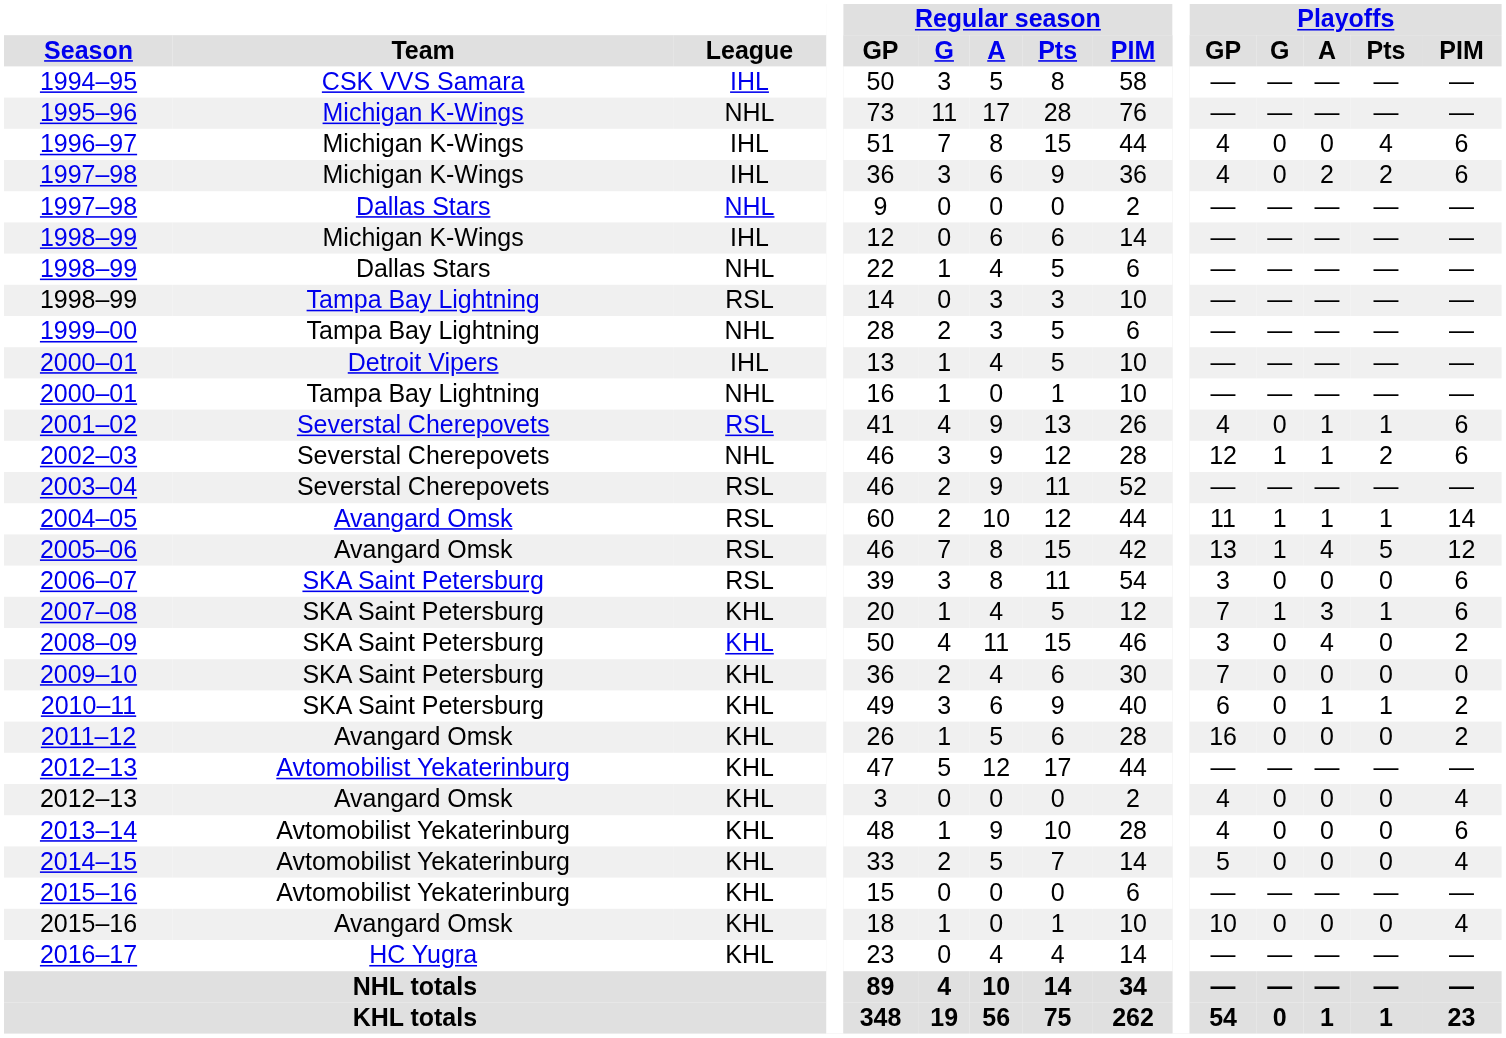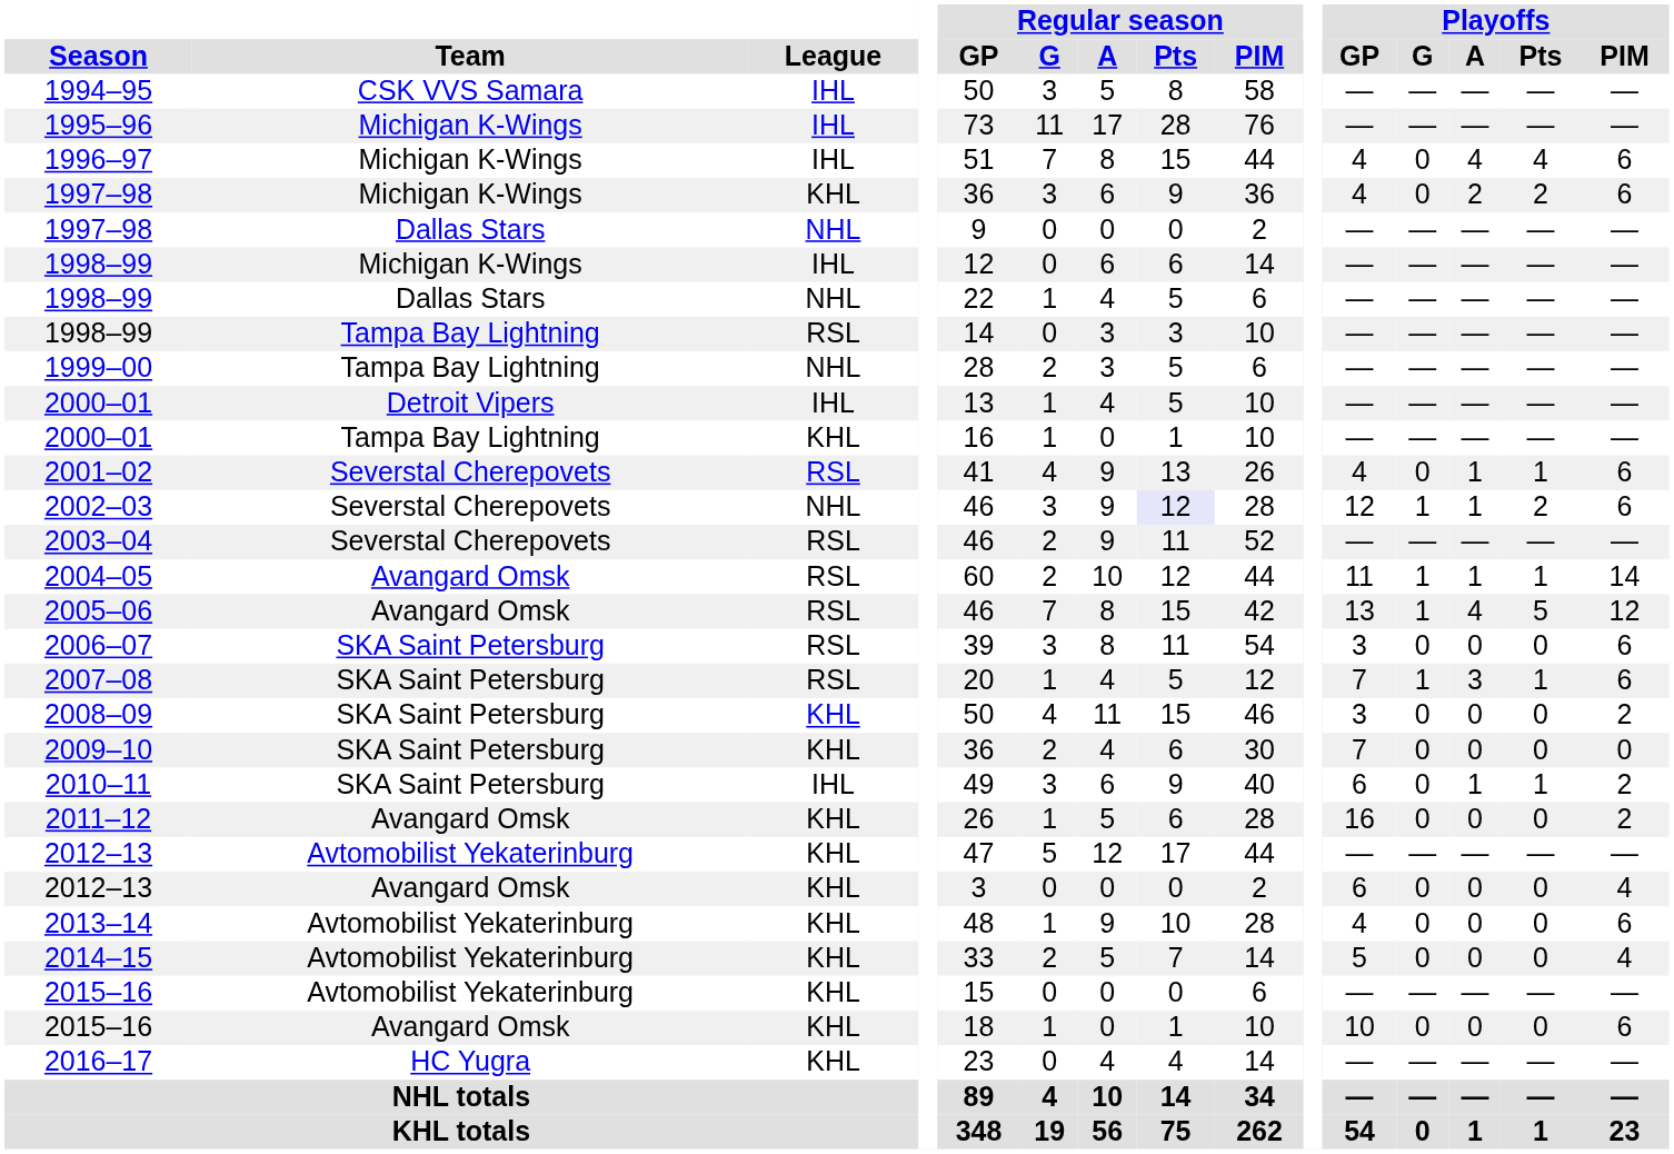 <table border="0" cellpadding="1" cellspacing="0" style="text-align:center; width:60em;">
 <tr style="background:#e0e0e0;">
 <th colspan="3"  bgcolor="#ffffff"> </th>
 <th rowspan="99" bgcolor="#ffffff"> </th>
 <th colspan="5"><a href='#'>Regular season</a></th>
 <th rowspan="99" bgcolor="#ffffff"> </th>
 <th colspan="5"><a href='#'>Playoffs</a></th>
 </tr>
 <tr style="background:#e0e0e0;">
 <th><a href='#'>Season</a></th>
 <th>Team</th>
 <th>League</th>
 <th>GP</th>
 <th><a href='#'>G</a></th>
 <th><a href='#'>A</a></th>
 <th><a href='#'>Pts</a></th>
 <th><a href='#'>PIM</a></th>
 <th>GP</th>
 <th>G</th>
 <th>A</th>
 <th>Pts</th>
 <th>PIM</th>
 </tr>
 <tr ALIGN="center">
 <td><a href='#'>1994–95</a></td>
 <td><a href='#'>CSK VVS Samara</a></td>
 <td><a href='#'>IHL</a></td>
 <td>50</td>
 <td>3</td>
 <td>5</td>
 <td>8</td>
 <td>58</td>
 <td>—</td>
 <td>—</td>
 <td>—</td>
 <td>—</td>
 <td>—</td>
 </tr>
 <tr ALIGN="center" bgcolor="#f0f0f0">
 <td><a href='#'>1995–96</a></td>
 <td><a href='#'>Michigan K-Wings</a></td>
-<td>NHL</td>
+<td><a href='#'>IHL</a></td>
 <td>73</td>
 <td>11</td>
 <td>17</td>
 <td>28</td>
 <td>76</td>
 <td>—</td>
 <td>—</td>
 <td>—</td>
 <td>—</td>
 <td>—</td>
 </tr>
 <tr ALIGN="center">
 <td><a href='#'>1996–97</a></td>
 <td>Michigan K-Wings</td>
 <td>IHL</td>
 <td>51</td>
 <td>7</td>
 <td>8</td>
 <td>15</td>
 <td>44</td>
 <td>4</td>
 <td>0</td>
-<td>0</td>
+<td>4</td>
 <td>4</td>
 <td>6</td>
 </tr>
 <tr ALIGN="center" bgcolor="#f0f0f0">
 <td><a href='#'>1997–98</a></td>
 <td>Michigan K-Wings</td>
-<td>IHL</td>
+<td>KHL</td>
 <td>36</td>
 <td>3</td>
 <td>6</td>
 <td>9</td>
 <td>36</td>
 <td>4</td>
 <td>0</td>
 <td>2</td>
 <td>2</td>
 <td>6</td>
 </tr>
 <tr ALIGN="center">
 <td><a href='#'>1997–98</a></td>
 <td><a href='#'>Dallas Stars</a></td>
 <td><a href='#'>NHL</a></td>
 <td>9</td>
 <td>0</td>
 <td>0</td>
 <td>0</td>
 <td>2</td>
 <td>—</td>
 <td>—</td>
 <td>—</td>
 <td>—</td>
 <td>—</td>
 </tr>
 <tr ALIGN="center" bgcolor="#f0f0f0">
 <td><a href='#'>1998–99</a></td>
 <td>Michigan K-Wings</td>
 <td>IHL</td>
 <td>12</td>
 <td>0</td>
 <td>6</td>
 <td>6</td>
 <td>14</td>
 <td>—</td>
 <td>—</td>
 <td>—</td>
 <td>—</td>
 <td>—</td>
 </tr>
 <tr ALIGN="center">
 <td><a href='#'>1998–99</a></td>
 <td>Dallas Stars</td>
 <td>NHL</td>
 <td>22</td>
 <td>1</td>
 <td>4</td>
 <td>5</td>
 <td>6</td>
 <td>—</td>
 <td>—</td>
 <td>—</td>
 <td>—</td>
 <td>—</td>
 </tr>
 <tr ALIGN="center" bgcolor="#f0f0f0">
 <td>1998–99</td>
 <td><a href='#'>Tampa Bay Lightning</a></td>
 <td>RSL</td>
 <td>14</td>
 <td>0</td>
 <td>3</td>
 <td>3</td>
 <td>10</td>
 <td>—</td>
 <td>—</td>
 <td>—</td>
 <td>—</td>
 <td>—</td>
 </tr>
 <tr ALIGN="center">
 <td><a href='#'>1999–00</a></td>
 <td>Tampa Bay Lightning</td>
 <td>NHL</td>
 <td>28</td>
 <td>2</td>
 <td>3</td>
 <td>5</td>
 <td>6</td>
 <td>—</td>
 <td>—</td>
 <td>—</td>
 <td>—</td>
 <td>—</td>
 </tr>
 <tr ALIGN="center" bgcolor="#f0f0f0">
 <td><a href='#'>2000–01</a></td>
 <td><a href='#'>Detroit Vipers</a></td>
 <td>IHL</td>
 <td>13</td>
 <td>1</td>
 <td>4</td>
 <td>5</td>
 <td>10</td>
 <td>—</td>
 <td>—</td>
 <td>—</td>
 <td>—</td>
 <td>—</td>
 </tr>
 <tr ALIGN="center">
 <td><a href='#'>2000–01</a></td>
 <td>Tampa Bay Lightning</td>
-<td>NHL</td>
+<td>KHL</td>
 <td>16</td>
 <td>1</td>
 <td>0</td>
 <td>1</td>
 <td>10</td>
 <td>—</td>
 <td>—</td>
 <td>—</td>
 <td>—</td>
 <td>—</td>
 </tr>
 <tr ALIGN="center" bgcolor="#f0f0f0">
 <td><a href='#'>2001–02</a></td>
 <td><a href='#'>Severstal Cherepovets</a></td>
 <td><a href='#'>RSL</a></td>
 <td>41</td>
 <td>4</td>
 <td>9</td>
 <td>13</td>
 <td>26</td>
 <td>4</td>
 <td>0</td>
 <td>1</td>
 <td>1</td>
 <td>6</td>
 </tr>
 <tr ALIGN="center">
 <td><a href='#'>2002–03</a></td>
 <td>Severstal Cherepovets</td>
 <td>NHL</td>
 <td>46</td>
 <td>3</td>
 <td>9</td>
-<td>12</td>
+<td style="background: lavender;">12</td>
 <td>28</td>
 <td>12</td>
 <td>1</td>
 <td>1</td>
 <td>2</td>
 <td>6</td>
 </tr>
 <tr ALIGN="center" bgcolor="#f0f0f0">
 <td><a href='#'>2003–04</a></td>
 <td>Severstal Cherepovets</td>
 <td>RSL</td>
 <td>46</td>
 <td>2</td>
 <td>9</td>
 <td>11</td>
 <td>52</td>
 <td>—</td>
 <td>—</td>
 <td>—</td>
 <td>—</td>
 <td>—</td>
 </tr>
 <tr ALIGN="center">
 <td><a href='#'>2004–05</a></td>
 <td><a href='#'>Avangard Omsk</a></td>
 <td>RSL</td>
 <td>60</td>
 <td>2</td>
 <td>10</td>
 <td>12</td>
 <td>44</td>
 <td>11</td>
 <td>1</td>
 <td>1</td>
 <td>1</td>
 <td>14</td>
 </tr>
 <tr ALIGN="center" bgcolor="#f0f0f0">
 <td><a href='#'>2005–06</a></td>
 <td>Avangard Omsk</td>
 <td>RSL</td>
 <td>46</td>
 <td>7</td>
 <td>8</td>
 <td>15</td>
 <td>42</td>
 <td>13</td>
 <td>1</td>
 <td>4</td>
 <td>5</td>
 <td>12</td>
 </tr>
 <tr ALIGN="center">
 <td><a href='#'>2006–07</a></td>
 <td><a href='#'>SKA Saint Petersburg</a></td>
 <td>RSL</td>
 <td>39</td>
 <td>3</td>
 <td>8</td>
 <td>11</td>
 <td>54</td>
 <td>3</td>
 <td>0</td>
 <td>0</td>
 <td>0</td>
 <td>6</td>
 </tr>
 <tr ALIGN="center" bgcolor="#f0f0f0">
 <td><a href='#'>2007–08</a></td>
 <td>SKA Saint Petersburg</td>
-<td>KHL</td>
+<td>RSL</td>
 <td>20</td>
 <td>1</td>
 <td>4</td>
 <td>5</td>
 <td>12</td>
 <td>7</td>
 <td>1</td>
 <td>3</td>
 <td>1</td>
 <td>6</td>
 </tr>
 <tr ALIGN="center">
 <td><a href='#'>2008–09</a></td>
 <td>SKA Saint Petersburg</td>
 <td><a href='#'>KHL</a></td>
 <td>50</td>
 <td>4</td>
 <td>11</td>
 <td>15</td>
 <td>46</td>
 <td>3</td>
 <td>0</td>
-<td>4</td>
+<td>0</td>
 <td>0</td>
 <td>2</td>
 </tr>
 <tr ALIGN="center" bgcolor="#f0f0f0">
 <td><a href='#'>2009–10</a></td>
 <td>SKA Saint Petersburg</td>
 <td>KHL</td>
 <td>36</td>
 <td>2</td>
 <td>4</td>
 <td>6</td>
 <td>30</td>
 <td>7</td>
 <td>0</td>
 <td>0</td>
 <td>0</td>
 <td>0</td>
 </tr>
 <tr ALIGN="center">
 <td><a href='#'>2010–11</a></td>
 <td>SKA Saint Petersburg</td>
-<td>KHL</td>
+<td>IHL</td>
 <td>49</td>
 <td>3</td>
 <td>6</td>
 <td>9</td>
 <td>40</td>
 <td>6</td>
 <td>0</td>
 <td>1</td>
 <td>1</td>
 <td>2</td>
 </tr>
 <tr ALIGN="center" bgcolor="#f0f0f0">
 <td><a href='#'>2011–12</a></td>
 <td>Avangard Omsk</td>
 <td>KHL</td>
 <td>26</td>
 <td>1</td>
 <td>5</td>
 <td>6</td>
 <td>28</td>
 <td>16</td>
 <td>0</td>
 <td>0</td>
 <td>0</td>
 <td>2</td>
 </tr>
 <tr ALIGN="center">
 <td><a href='#'>2012–13</a></td>
 <td><a href='#'>Avtomobilist Yekaterinburg</a></td>
 <td>KHL</td>
 <td>47</td>
 <td>5</td>
 <td>12</td>
 <td>17</td>
 <td>44</td>
 <td>—</td>
 <td>—</td>
 <td>—</td>
 <td>—</td>
 <td>—</td>
 </tr>
 <tr ALIGN="center" bgcolor="#f0f0f0">
 <td>2012–13</td>
 <td>Avangard Omsk</td>
 <td>KHL</td>
 <td>3</td>
 <td>0</td>
 <td>0</td>
 <td>0</td>
 <td>2</td>
-<td>4</td>
+<td>6</td>
 <td>0</td>
 <td>0</td>
 <td>0</td>
 <td>4</td>
 </tr>
 <tr ALIGN="center">
 <td><a href='#'>2013–14</a></td>
 <td>Avtomobilist Yekaterinburg</td>
 <td>KHL</td>
 <td>48</td>
 <td>1</td>
 <td>9</td>
 <td>10</td>
 <td>28</td>
 <td>4</td>
 <td>0</td>
 <td>0</td>
 <td>0</td>
 <td>6</td>
 </tr>
 <tr ALIGN="center" bgcolor="#f0f0f0">
 <td><a href='#'>2014–15</a></td>
 <td>Avtomobilist Yekaterinburg</td>
 <td>KHL</td>
 <td>33</td>
 <td>2</td>
 <td>5</td>
 <td>7</td>
 <td>14</td>
 <td>5</td>
 <td>0</td>
 <td>0</td>
 <td>0</td>
 <td>4</td>
 </tr>
 <tr ALIGN="center">
 <td><a href='#'>2015–16</a></td>
 <td>Avtomobilist Yekaterinburg</td>
 <td>KHL</td>
 <td>15</td>
 <td>0</td>
 <td>0</td>
 <td>0</td>
 <td>6</td>
 <td>—</td>
 <td>—</td>
 <td>—</td>
 <td>—</td>
 <td>—</td>
 </tr>
 <tr ALIGN="center" bgcolor="#f0f0f0">
 <td>2015–16</td>
 <td>Avangard Omsk</td>
 <td>KHL</td>
 <td>18</td>
 <td>1</td>
 <td>0</td>
 <td>1</td>
 <td>10</td>
 <td>10</td>
 <td>0</td>
 <td>0</td>
 <td>0</td>
-<td>4</td>
+<td>6</td>
 </tr>
 <tr ALIGN="center">
 <td><a href='#'>2016–17</a></td>
 <td><a href='#'>HC Yugra</a></td>
 <td>KHL</td>
 <td>23</td>
 <td>0</td>
 <td>4</td>
 <td>4</td>
 <td>14</td>
 <td>—</td>
 <td>—</td>
 <td>—</td>
 <td>—</td>
 <td>—</td>
 </tr>
 <tr ALIGN="center" bgcolor="#e0e0e0">
 <th colspan="3">NHL totals</th>
 <th>89</th>
 <th>4</th>
 <th>10</th>
 <th>14</th>
 <th>34</th>
 <th>—</th>
 <th>—</th>
 <th>—</th>
 <th>—</th>
 <th>—</th>
 </tr>
 <tr ALIGN="center" bgcolor="#e0e0e0">
 <th colspan="3">KHL totals</th>
 <th>348</th>
 <th>19</th>
 <th>56</th>
 <th>75</th>
 <th>262</th>
 <th>54</th>
 <th>0</th>
 <th>1</th>
 <th>1</th>
 <th>23</th>
 </tr>
 </table>
